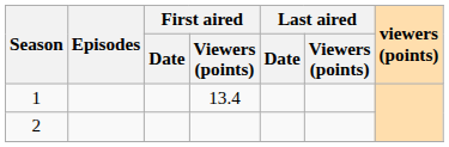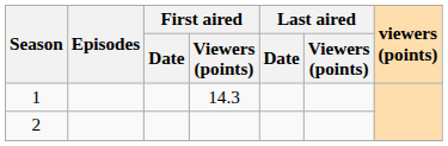 <table class="wikitable" style="text-align: center">
 <tr>
 <th scope="col" rowspan="2">Season</th>
 <th scope="col" rowspan="2" colspan="1">Episodes</th>
 <th scope="col" colspan="2">First aired</th>
 <th scope="col" colspan="2">Last aired</th>
 <th style="background:#ffdead;" rowspan="2"> viewers <br> (points)</th>
 </tr>
 <tr>
 <th scope="col">Date</th>
 <th scope="col">Viewers<br>(points)</th>
 <th scope="col">Date</th>
 <th scope="col">Viewers<br>(points)</th>
 </tr>
 <tr>
 <td>1</td>
 <td></td>
 <td></td>
-<td>13.4</td>
+<td>14.3</td>
 <td></td>
 <td></td>
 <td rowspan="2" style="background:#ffdead;"></td>
 </tr>
 <tr>
 <td>2</td>
 <td></td>
 <td></td>
 <td></td>
 <td></td>
 <td></td>
 </tr>
 <tr>
 </tr>
 </table>
